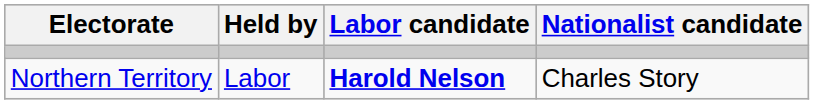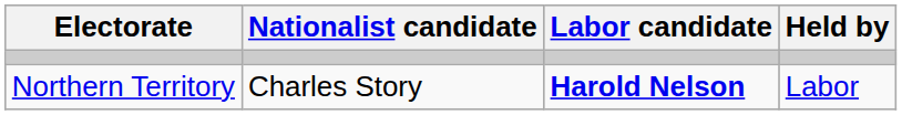 <table class="wikitable">
 <tr>
 <th>Electorate</th>
+<th><a href='#'>Nationalist</a> candidate</th>
+<th><a href='#'>Labor</a> candidate</th>
 <th>Held by</th>
-<th><a href='#'>Labor</a> candidate</th>
-<th><a href='#'>Nationalist</a> candidate</th>
 </tr>
 <tr bgcolor="#cccccc">
 <td></td>
 <td></td>
 <td></td>
 <td></td>
 </tr>
 <tr>
 <td><a href='#'>Northern Territory</a></td>
+<td>Charles Story</td>
+<td><strong><a href='#'>Harold Nelson</a></strong></td>
 <td><a href='#'>Labor</a></td>
-<td><strong><a href='#'>Harold Nelson</a></strong></td>
-<td>Charles Story</td>
 </tr>
 </table>
